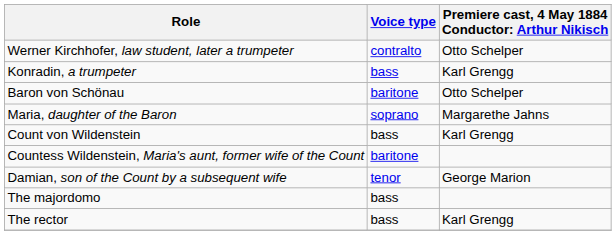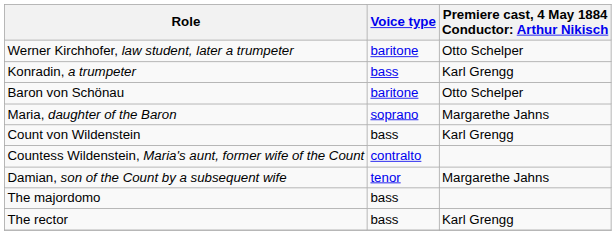 <table class="wikitable">
 <tr>
 <th>Role</th>
 <th><a href='#'>Voice type</a></th>
 <th>Premiere cast, 4 May 1884<br>Conductor: <a href='#'>Arthur Nikisch</a></th>
 </tr>
 <tr>
 <td>Werner Kirchhofer, <em>law student, later a trumpeter</em></td>
-<td><a href='#'>contralto</a></td>
+<td><a href='#'>baritone</a></td>
 <td>Otto Schelper</td>
 </tr>
 <tr>
 <td>Konradin, <em>a trumpeter</em></td>
 <td><a href='#'>bass</a></td>
 <td>Karl Grengg</td>
 </tr>
 <tr>
 <td>Baron von Schönau</td>
 <td><a href='#'>baritone</a></td>
 <td>Otto Schelper</td>
 </tr>
 <tr>
 <td>Maria, <em>daughter of the Baron</em></td>
 <td><a href='#'>soprano</a></td>
 <td>Margarethe Jahns</td>
 </tr>
 <tr>
 <td>Count von Wildenstein</td>
 <td>bass</td>
 <td>Karl Grengg</td>
 </tr>
 <tr>
 <td>Countess Wildenstein, <em>Maria's aunt, former wife of the Count</em></td>
-<td><a href='#'>baritone</a></td>
+<td><a href='#'>contralto</a></td>
 <td></td>
 </tr>
 <tr>
 <td>Damian, <em>son of the Count by a subsequent wife</em></td>
 <td><a href='#'>tenor</a></td>
-<td>George Marion</td>
+<td>Margarethe Jahns</td>
 </tr>
 <tr>
 <td>The majordomo</td>
 <td>bass</td>
 <td></td>
 </tr>
 <tr>
 <td>The rector</td>
 <td>bass</td>
 <td>Karl Grengg</td>
 </tr>
 <tr>
 </tr>
 </table>
